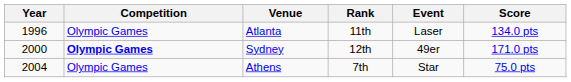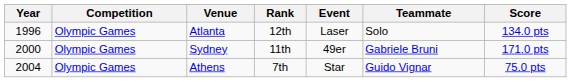 <table class="wikitable" width=50% style="font-size:100%; text-align:center;">
 <tr>
 <th>Year</th>
 <th>Competition</th>
 <th>Venue</th>
 <th>Rank</th>
 <th>Event</th>
+<th>Teammate</th>
 <th>Score</th>
 </tr>
 <tr>
 <td>1996</td>
 <td align=left><a href='#'>Olympic Games</a></td>
 <td align=left> <a href='#'>Atlanta</a></td>
-<td>11th</td>
+<td>12th</td>
 <td>Laser</td>
+<td align=left>Solo</td>
 <td><a href='#'>134.0 pts</a></td>
 </tr>
 <tr>
 <td>2000</td>
-<td align=left><strong><a href='#'>Olympic Games</a></strong></td>
+<td align=left><a href='#'>Olympic Games</a></td>
 <td align=left> <a href='#'>Sydney</a></td>
-<td>12th</td>
+<td>11th</td>
 <td>49er</td>
+<td align=left><a href='#'>Gabriele Bruni</a></td>
 <td><a href='#'>171.0 pts</a></td>
 </tr>
 <tr>
 <td>2004</td>
 <td align=left><a href='#'>Olympic Games</a></td>
 <td align=left> <a href='#'>Athens</a></td>
 <td>7th</td>
 <td>Star</td>
+<td align=left><a href='#'>Guido Vignar</a></td>
 <td><a href='#'>75.0 pts</a></td>
 </tr>
 </table>
